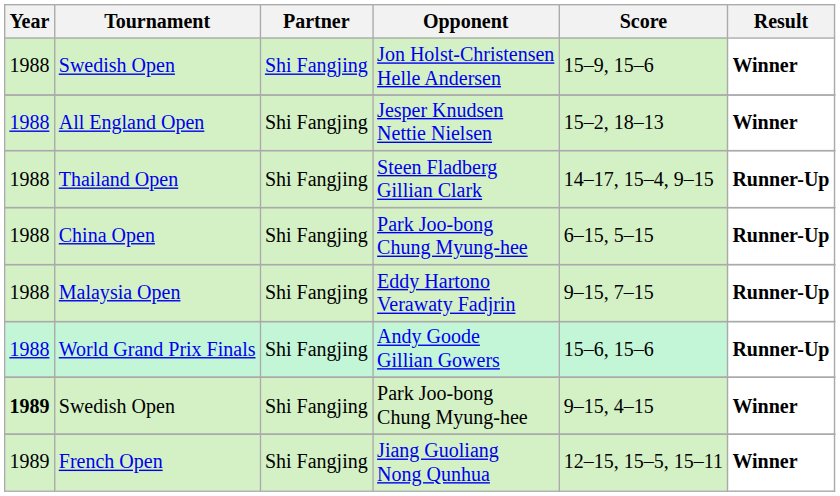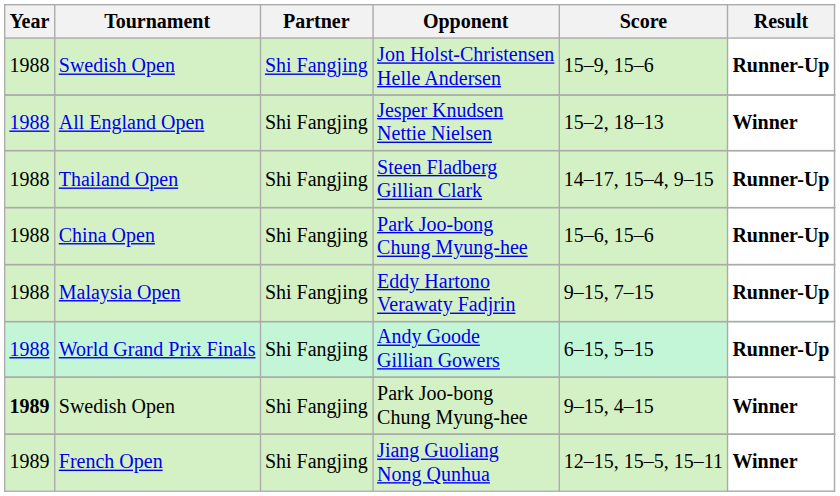 <table class="sortable wikitable" style="font-size: 90%;">
 <tr>
 <th>Year</th>
 <th>Tournament</th>
 <th>Partner</th>
 <th>Opponent</th>
 <th>Score</th>
 <th>Result</th>
 </tr>
 <tr style="background:#D4F1C5">
 <td align="center">1988</td>
 <td align="left"><a href='#'>Swedish Open</a></td>
 <td align="left"> <a href='#'>Shi Fangjing</a></td>
 <td align="left"> <a href='#'>Jon Holst-Christensen</a> <br> <a href='#'>Helle Andersen</a></td>
 <td align="left">15–9, 15–6</td>
-<td style="text-align:left; background:white"> <strong>Winner</strong></td>
+<td style="text-align:left; background:white"> <strong>Runner-Up</strong></td>
 </tr>
 <tr>
 </tr>
 <tr style="background:#D4F1C5">
 <td align="center"><a href='#'>1988</a></td>
 <td align="left"><a href='#'>All England Open</a></td>
 <td align="left"> Shi Fangjing</td>
 <td align="left"> <a href='#'>Jesper Knudsen</a> <br> <a href='#'>Nettie Nielsen</a></td>
 <td align="left">15–2, 18–13</td>
 <td style="text-align:left; background:white"> <strong>Winner</strong></td>
 </tr>
 <tr>
 </tr>
 <tr style="background:#D4F1C5">
 <td align="center">1988</td>
 <td align="left"><a href='#'>Thailand Open</a></td>
 <td align="left"> Shi Fangjing</td>
 <td align="left"> <a href='#'>Steen Fladberg</a><br> <a href='#'>Gillian Clark</a></td>
 <td align="left">14–17, 15–4, 9–15</td>
 <td style="text-align:left; background: white"> <strong>Runner-Up</strong></td>
 </tr>
 <tr>
 </tr>
 <tr style="background:#D4F1C5">
 <td align="center">1988</td>
 <td align="left"><a href='#'>China Open</a></td>
 <td align="left"> Shi Fangjing</td>
 <td align="left"> <a href='#'>Park Joo-bong</a><br> <a href='#'>Chung Myung-hee</a></td>
-<td align="left">6–15, 5–15</td>
+<td align="left">15–6, 15–6</td>
 <td style="text-align:left; background: white"> <strong>Runner-Up</strong></td>
 </tr>
 <tr>
 </tr>
 <tr style="background:#D4F1C5">
 <td align="center">1988</td>
 <td align="left"><a href='#'>Malaysia Open</a></td>
 <td align="left"> Shi Fangjing</td>
 <td align="left"> <a href='#'>Eddy Hartono</a><br> <a href='#'>Verawaty Fadjrin</a></td>
 <td align="left">9–15, 7–15</td>
 <td style="text-align:left; background: white"> <strong>Runner-Up</strong></td>
 </tr>
 <tr>
 </tr>
 <tr style="background:#C3F6D7">
 <td align="center"><a href='#'>1988</a></td>
 <td align="left"><a href='#'>World Grand Prix Finals</a></td>
 <td align="left"> Shi Fangjing</td>
 <td align="left"> <a href='#'>Andy Goode</a> <br> <a href='#'>Gillian Gowers</a></td>
-<td align="left">15–6, 15–6</td>
+<td align="left">6–15, 5–15</td>
 <td style="text-align:left; background:white"> <strong>Runner-Up</strong></td>
 </tr>
 <tr>
 </tr>
 <tr style="background:#D4F1C5">
 <td align="center"><strong>1989</strong></td>
 <td align="left">Swedish Open</td>
 <td align="left"> Shi Fangjing</td>
 <td align="left"> Park Joo-bong<br> Chung Myung-hee</td>
 <td align="left">9–15, 4–15</td>
 <td style="text-align:left; background:white"> <strong>Winner</strong></td>
 </tr>
 <tr>
 </tr>
 <tr style="background:#D4F1C5">
 <td align="center">1989</td>
 <td align="left"><a href='#'>French Open</a></td>
 <td align="left"> Shi Fangjing</td>
 <td align="left"> <a href='#'>Jiang Guoliang</a><br> <a href='#'>Nong Qunhua</a></td>
 <td align="left">12–15, 15–5, 15–11</td>
 <td style="text-align:left; background:white"> <strong>Winner</strong></td>
 </tr>
 </table>
